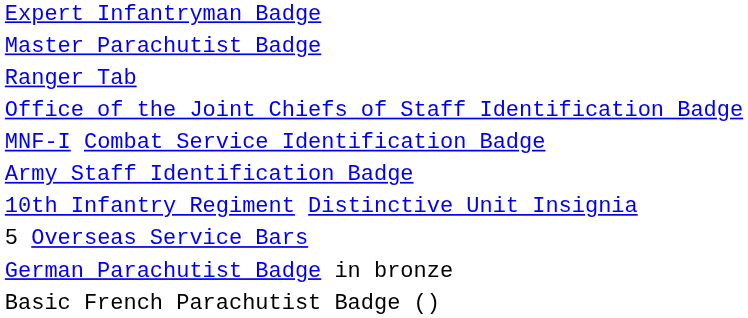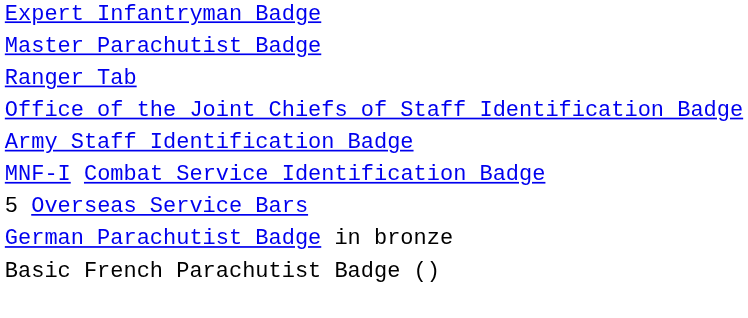 <table>
 <tr>
 <td align=center></td>
 <td><a href='#'>Expert Infantryman Badge</a></td>
 </tr>
 <tr>
 <td align=center></td>
 <td><a href='#'>Master Parachutist Badge</a></td>
 </tr>
 <tr>
 <td align=center></td>
 <td><a href='#'>Ranger Tab</a></td>
 </tr>
 <tr>
 <td align=center></td>
 <td><a href='#'>Office of the Joint Chiefs of Staff Identification Badge</a></td>
 </tr>
 <tr>
 <td align=center></td>
-<td><a href='#'>MNF-I</a> <a href='#'>Combat Service Identification Badge</a></td>
-</tr>
-<tr>
-<td align=center></td>
 <td><a href='#'>Army Staff Identification Badge</a></td>
 </tr>
 <tr>
 <td align=center></td>
-<td><a href='#'>10th Infantry Regiment</a> <a href='#'>Distinctive Unit Insignia</a></td>
+<td><a href='#'>MNF-I</a> <a href='#'>Combat Service Identification Badge</a></td>
 </tr>
 <tr>
 <td align=center></td>
 <td>5 <a href='#'>Overseas Service Bars</a></td>
 </tr>
 <tr>
 <td align=center></td>
 <td><a href='#'>German Parachutist Badge</a> in bronze</td>
 </tr>
 <tr>
 <td align=center></td>
 <td>Basic French Parachutist Badge ()</td>
 </tr>
 </table>
